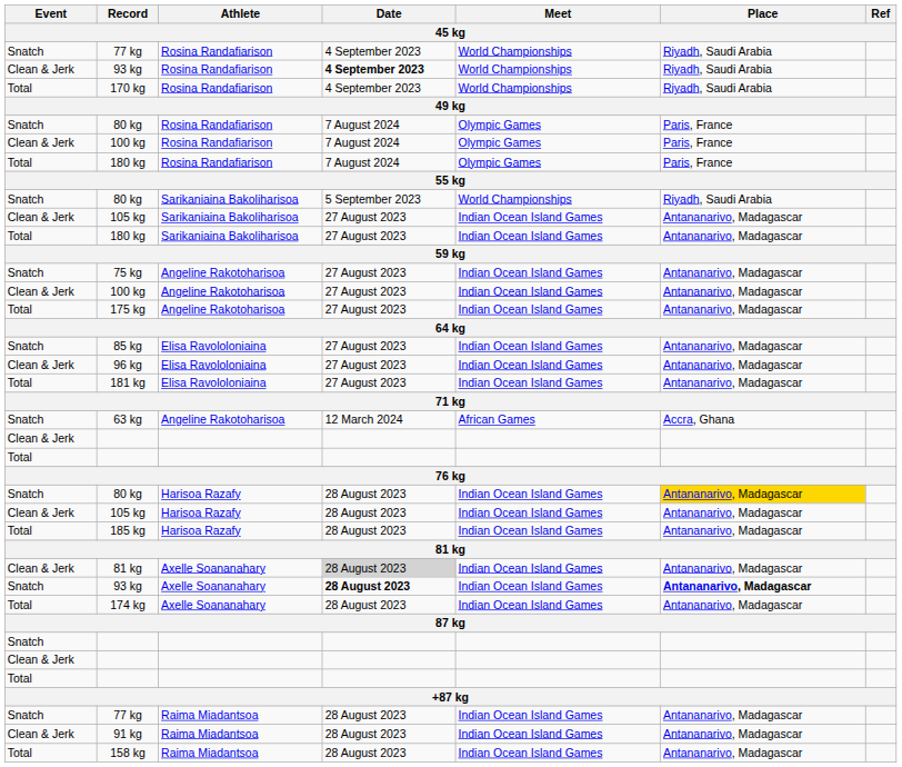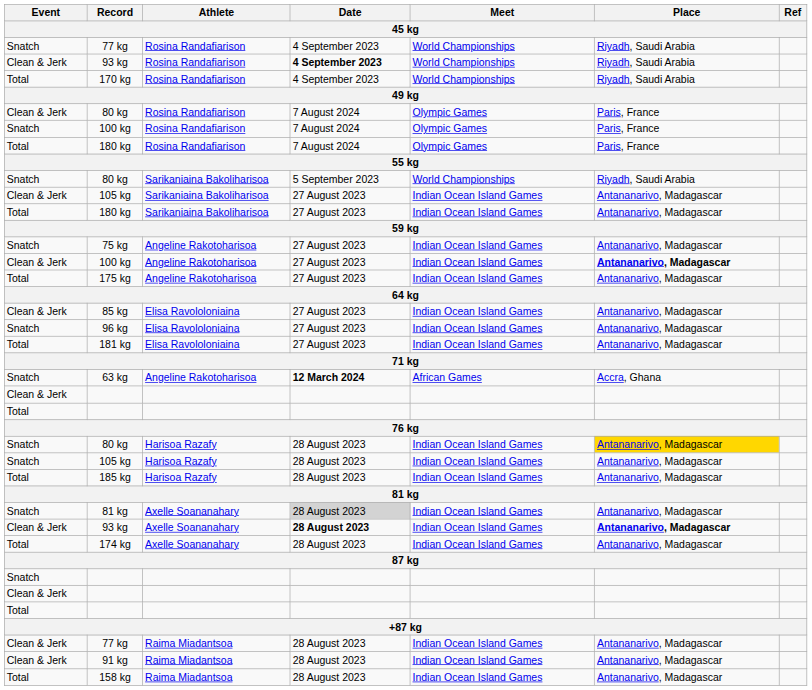 <table class="wikitable" style="font-size:95%;">
 <tr>
 <th width=9%>Event</th>
 <th width=6%>Record</th>
 <th width=16%>Athlete</th>
 <th width=13%>Date</th>
 <th width=20%>Meet</th>
 <th width=20%>Place</th>
 <th width=3%>Ref</th>
 </tr>
 <tr bgcolor="#DDDDDD">
 <th colspan="7">45 kg</th>
 </tr>
 <tr>
 <td>Snatch</td>
 <td align="center">77 kg</td>
 <td><a href='#'>Rosina Randafiarison</a></td>
 <td>4 September 2023</td>
 <td><a href='#'>World Championships</a></td>
 <td><a href='#'>Riyadh</a>, Saudi Arabia</td>
 <td></td>
 </tr>
 <tr>
 <td>Clean & Jerk</td>
 <td align="center">93 kg</td>
 <td><a href='#'>Rosina Randafiarison</a></td>
 <td><strong>4 September 2023</strong></td>
 <td><a href='#'>World Championships</a></td>
 <td><a href='#'>Riyadh</a>, Saudi Arabia</td>
 <td></td>
 </tr>
 <tr>
 <td>Total</td>
 <td align="center">170 kg</td>
 <td><a href='#'>Rosina Randafiarison</a></td>
 <td>4 September 2023</td>
 <td><a href='#'>World Championships</a></td>
 <td><a href='#'>Riyadh</a>, Saudi Arabia</td>
 <td></td>
 </tr>
 <tr bgcolor="#DDDDDD">
 <th colspan="7">49 kg</th>
 </tr>
 <tr>
-<td>Snatch</td>
+<td>Clean & Jerk</td>
 <td align=center>80 kg</td>
 <td><a href='#'>Rosina Randafiarison</a></td>
 <td>7 August 2024</td>
 <td><a href='#'>Olympic Games</a></td>
 <td><a href='#'>Paris</a>, France</td>
 <td></td>
 </tr>
 <tr>
-<td>Clean & Jerk</td>
+<td>Snatch</td>
 <td align="center">100 kg</td>
 <td><a href='#'>Rosina Randafiarison</a></td>
 <td>7 August 2024</td>
 <td><a href='#'>Olympic Games</a></td>
 <td><a href='#'>Paris</a>, France</td>
 <td></td>
 </tr>
 <tr>
 <td>Total</td>
 <td align="center">180 kg</td>
 <td><a href='#'>Rosina Randafiarison</a></td>
 <td>7 August 2024</td>
 <td><a href='#'>Olympic Games</a></td>
 <td><a href='#'>Paris</a>, France</td>
 <td></td>
 </tr>
 <tr bgcolor="#DDDDDD">
 <th colspan="7">55 kg</th>
 </tr>
 <tr>
 <td>Snatch</td>
 <td align="center">80 kg</td>
 <td><a href='#'>Sarikaniaina Bakoliharisoa</a></td>
 <td>5 September 2023</td>
 <td><a href='#'>World Championships</a></td>
 <td><a href='#'>Riyadh</a>, Saudi Arabia</td>
 <td></td>
 </tr>
 <tr>
 <td>Clean & Jerk</td>
 <td align="center">105 kg</td>
 <td><a href='#'>Sarikaniaina Bakoliharisoa</a></td>
 <td>27 August 2023</td>
 <td><a href='#'>Indian Ocean Island Games</a></td>
 <td><a href='#'>Antananarivo</a>, Madagascar</td>
 <td></td>
 </tr>
 <tr>
 <td>Total</td>
 <td align="center">180 kg</td>
 <td><a href='#'>Sarikaniaina Bakoliharisoa</a></td>
 <td>27 August 2023</td>
 <td><a href='#'>Indian Ocean Island Games</a></td>
 <td><a href='#'>Antananarivo</a>, Madagascar</td>
 <td></td>
 </tr>
 <tr bgcolor="#DDDDDD">
 <th colspan="7">59 kg</th>
 </tr>
 <tr>
 <td>Snatch</td>
 <td align="center">75 kg</td>
 <td><a href='#'>Angeline Rakotoharisoa</a></td>
 <td>27 August 2023</td>
 <td><a href='#'>Indian Ocean Island Games</a></td>
 <td><a href='#'>Antananarivo</a>, Madagascar</td>
 <td></td>
 </tr>
 <tr>
 <td>Clean & Jerk</td>
 <td align="center">100 kg</td>
 <td><a href='#'>Angeline Rakotoharisoa</a></td>
 <td>27 August 2023</td>
 <td><a href='#'>Indian Ocean Island Games</a></td>
-<td><a href='#'>Antananarivo</a>, Madagascar</td>
+<td><strong><a href='#'>Antananarivo</a>, Madagascar</strong></td>
 <td></td>
 </tr>
 <tr>
 <td>Total</td>
 <td align="center">175 kg</td>
 <td><a href='#'>Angeline Rakotoharisoa</a></td>
 <td>27 August 2023</td>
 <td><a href='#'>Indian Ocean Island Games</a></td>
 <td><a href='#'>Antananarivo</a>, Madagascar</td>
 <td></td>
 </tr>
 <tr bgcolor="#DDDDDD">
 <th colspan="7">64 kg</th>
 </tr>
 <tr>
-<td>Snatch</td>
+<td>Clean & Jerk</td>
 <td align="center">85 kg</td>
 <td><a href='#'>Elisa Ravololoniaina</a></td>
 <td>27 August 2023</td>
 <td><a href='#'>Indian Ocean Island Games</a></td>
 <td><a href='#'>Antananarivo</a>, Madagascar</td>
 <td></td>
 </tr>
 <tr>
-<td>Clean & Jerk</td>
+<td>Snatch</td>
 <td align="center">96 kg</td>
 <td><a href='#'>Elisa Ravololoniaina</a></td>
 <td>27 August 2023</td>
 <td><a href='#'>Indian Ocean Island Games</a></td>
 <td><a href='#'>Antananarivo</a>, Madagascar</td>
 <td></td>
 </tr>
 <tr>
 <td>Total</td>
 <td align="center">181 kg</td>
 <td><a href='#'>Elisa Ravololoniaina</a></td>
 <td>27 August 2023</td>
 <td><a href='#'>Indian Ocean Island Games</a></td>
 <td><a href='#'>Antananarivo</a>, Madagascar</td>
 <td></td>
 </tr>
 <tr bgcolor="#DDDDDD">
 <th colspan="7">71 kg</th>
 </tr>
 <tr>
 <td>Snatch</td>
 <td align="center">63 kg</td>
 <td><a href='#'>Angeline Rakotoharisoa</a></td>
-<td>12 March 2024</td>
+<td><strong>12 March 2024</strong></td>
 <td><a href='#'>African Games</a></td>
 <td><a href='#'>Accra</a>, Ghana</td>
 <td></td>
 </tr>
 <tr>
 <td>Clean & Jerk</td>
 <td align="center"></td>
 <td></td>
 <td></td>
 <td></td>
 <td></td>
 <td></td>
 </tr>
 <tr>
 <td>Total</td>
 <td align="center"></td>
 <td></td>
 <td></td>
 <td></td>
 <td></td>
 <td></td>
 </tr>
 <tr bgcolor="#DDDDDD">
 <th colspan="7">76 kg</th>
 </tr>
 <tr>
 <td>Snatch</td>
 <td align="center">80 kg</td>
 <td><a href='#'>Harisoa Razafy</a></td>
 <td>28 August 2023</td>
 <td><a href='#'>Indian Ocean Island Games</a></td>
 <td style="background: gold;"><a href='#'>Antananarivo</a>, Madagascar</td>
 <td></td>
 </tr>
 <tr>
-<td>Clean & Jerk</td>
+<td>Snatch</td>
 <td align="center">105 kg</td>
 <td><a href='#'>Harisoa Razafy</a></td>
 <td>28 August 2023</td>
 <td><a href='#'>Indian Ocean Island Games</a></td>
 <td><a href='#'>Antananarivo</a>, Madagascar</td>
 <td></td>
 </tr>
 <tr>
 <td>Total</td>
 <td align="center">185 kg</td>
 <td><a href='#'>Harisoa Razafy</a></td>
 <td>28 August 2023</td>
 <td><a href='#'>Indian Ocean Island Games</a></td>
 <td><a href='#'>Antananarivo</a>, Madagascar</td>
 <td></td>
 </tr>
 <tr bgcolor="#DDDDDD">
 <th colspan="7">81 kg</th>
 </tr>
 <tr>
-<td>Clean & Jerk</td>
+<td>Snatch</td>
 <td align="center">81 kg</td>
 <td><a href='#'>Axelle Soananahary</a></td>
 <td style="background: lightgrey;">28 August 2023</td>
 <td><a href='#'>Indian Ocean Island Games</a></td>
 <td><a href='#'>Antananarivo</a>, Madagascar</td>
 <td></td>
 </tr>
 <tr>
-<td>Snatch</td>
+<td>Clean & Jerk</td>
 <td align="center">93 kg</td>
 <td><a href='#'>Axelle Soananahary</a></td>
 <td><strong>28 August 2023</strong></td>
 <td><a href='#'>Indian Ocean Island Games</a></td>
 <td><strong><a href='#'>Antananarivo</a>, Madagascar</strong></td>
 <td></td>
 </tr>
 <tr>
 <td>Total</td>
 <td align="center">174 kg</td>
 <td><a href='#'>Axelle Soananahary</a></td>
 <td>28 August 2023</td>
 <td><a href='#'>Indian Ocean Island Games</a></td>
 <td><a href='#'>Antananarivo</a>, Madagascar</td>
 <td></td>
 </tr>
 <tr bgcolor="#DDDDDD">
 <th colspan="7">87 kg</th>
 </tr>
 <tr>
 <td>Snatch</td>
 <td align="center"></td>
 <td></td>
 <td></td>
 <td></td>
 <td></td>
 <td></td>
 </tr>
 <tr>
 <td>Clean & Jerk</td>
 <td align="center"></td>
 <td></td>
 <td></td>
 <td></td>
 <td></td>
 <td></td>
 </tr>
 <tr>
 <td>Total</td>
 <td align="center"></td>
 <td></td>
 <td></td>
 <td></td>
 <td></td>
 <td></td>
 </tr>
 <tr bgcolor="#DDDDDD">
 <th colspan="7">+87 kg</th>
 </tr>
 <tr>
-<td>Snatch</td>
+<td>Clean & Jerk</td>
 <td align="center">77 kg</td>
 <td><a href='#'>Raima Miadantsoa</a></td>
 <td>28 August 2023</td>
 <td><a href='#'>Indian Ocean Island Games</a></td>
 <td><a href='#'>Antananarivo</a>, Madagascar</td>
 <td></td>
 </tr>
 <tr>
 <td>Clean & Jerk</td>
 <td align="center">91 kg</td>
 <td><a href='#'>Raima Miadantsoa</a></td>
 <td>28 August 2023</td>
 <td><a href='#'>Indian Ocean Island Games</a></td>
 <td><a href='#'>Antananarivo</a>, Madagascar</td>
 <td></td>
 </tr>
 <tr>
 <td>Total</td>
 <td align="center">158 kg</td>
 <td><a href='#'>Raima Miadantsoa</a></td>
 <td>28 August 2023</td>
 <td><a href='#'>Indian Ocean Island Games</a></td>
 <td><a href='#'>Antananarivo</a>, Madagascar</td>
 <td></td>
 </tr>
 </table>
